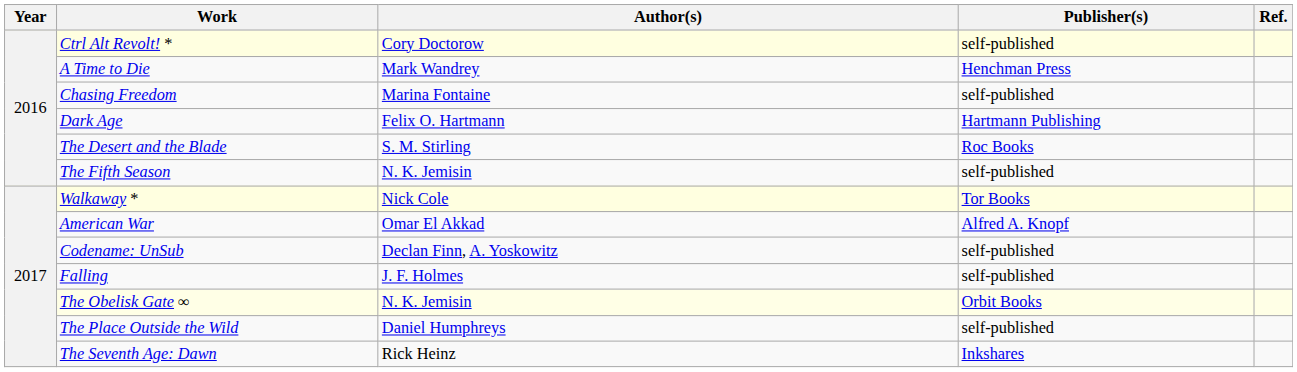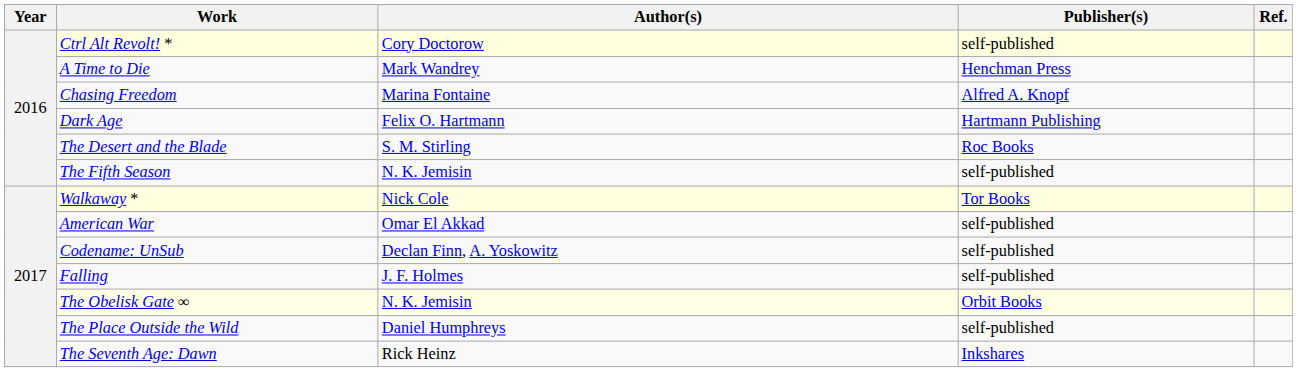 <table class="wikitable mw-collapsible" style="width:100%; margin:1em auto 1em auto;">
 <tr>
 <th style="width:4%;" scope="col">Year</th>
 <th style="width:25%;" scope="col">Work</th>
 <th style="width:45%;" scope="col" class="unsortable">Author(s)</th>
 <th style="width:23%;" scope="col" class="unsortable">Publisher(s)</th>
 <th style="width:3%;" scope="col" class="unsortable">Ref.</th>
 </tr>
 <tr style="background:lightyellow;">
 <th scope="row" rowspan="6" style="text-align:center; font-weight:normal;">2016</th>
 <td><em><a href='#'>Ctrl Alt Revolt!</a></em> *</td>
 <td><a href='#'>Cory Doctorow</a></td>
 <td>self-published</td>
 <td></td>
 </tr>
 <tr>
 <td><em><a href='#'>A Time to Die</a></em></td>
 <td><a href='#'>Mark Wandrey</a></td>
 <td><a href='#'>Henchman Press</a></td>
 <td></td>
 </tr>
 <tr>
 <td><em><a href='#'>Chasing Freedom</a></em></td>
 <td><a href='#'>Marina Fontaine</a></td>
-<td>self-published</td>
+<td><a href='#'>Alfred A. Knopf</a></td>
 <td></td>
 </tr>
 <tr>
 <td><em><a href='#'>Dark Age</a></em></td>
 <td><a href='#'>Felix O. Hartmann</a></td>
 <td><a href='#'>Hartmann Publishing</a></td>
 <td></td>
 </tr>
 <tr>
 <td><em><a href='#'>The Desert and the Blade</a></em></td>
 <td><a href='#'>S. M. Stirling</a></td>
 <td><a href='#'>Roc Books</a></td>
 <td></td>
 </tr>
 <tr>
 <td><em><a href='#'>The Fifth Season</a></em></td>
 <td><a href='#'>N. K. Jemisin</a></td>
 <td>self-published</td>
 <td></td>
 </tr>
 <tr style="background:lightyellow;">
 <th scope="row" rowspan="7" style="text-align:center; font-weight:normal;">2017</th>
 <td><em><a href='#'>Walkaway</a></em> *</td>
 <td><a href='#'>Nick Cole</a></td>
 <td><a href='#'>Tor Books</a></td>
 <td></td>
 </tr>
 <tr>
 <td><em><a href='#'>American War</a></em></td>
 <td><a href='#'>Omar El Akkad</a></td>
-<td><a href='#'>Alfred A. Knopf</a></td>
+<td>self-published</td>
 <td></td>
 </tr>
 <tr>
 <td><em><a href='#'>Codename: UnSub</a></em></td>
 <td><a href='#'>Declan Finn</a>, <a href='#'>A. Yoskowitz</a></td>
 <td>self-published</td>
 <td></td>
 </tr>
 <tr>
 <td><em><a href='#'>Falling</a></em></td>
 <td><a href='#'>J. F. Holmes</a></td>
 <td>self-published</td>
 <td></td>
 </tr>
 <tr style="background:#FFFFE6;">
 <td><em><a href='#'>The Obelisk Gate</a></em> ∞</td>
 <td><a href='#'>N. K. Jemisin</a></td>
 <td><a href='#'>Orbit Books</a></td>
 <td></td>
 </tr>
 <tr>
 <td><em><a href='#'>The Place Outside the Wild</a></em></td>
 <td><a href='#'>Daniel Humphreys</a></td>
 <td>self-published</td>
 <td></td>
 </tr>
 <tr>
 <td><em><a href='#'>The Seventh Age: Dawn</a></em></td>
 <td>Rick Heinz</td>
 <td><a href='#'>Inkshares</a></td>
 <td></td>
 </tr>
 </table>
